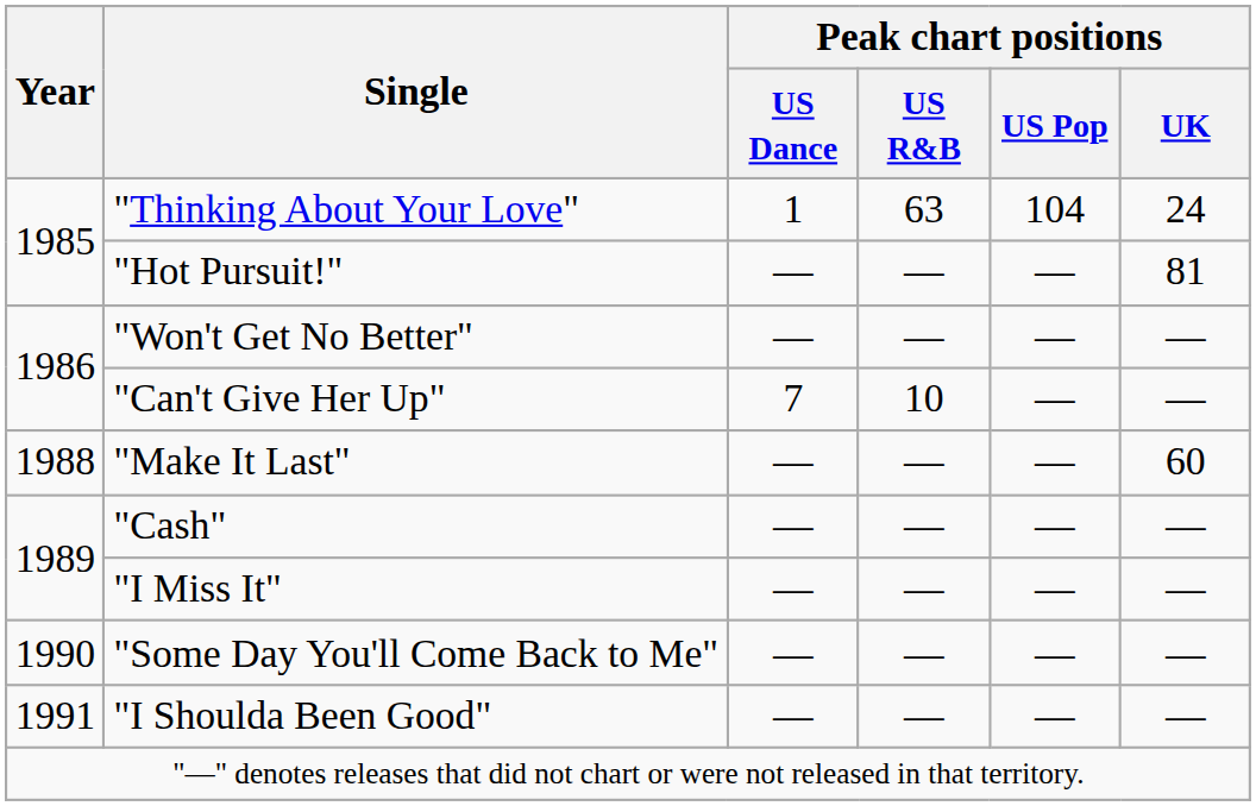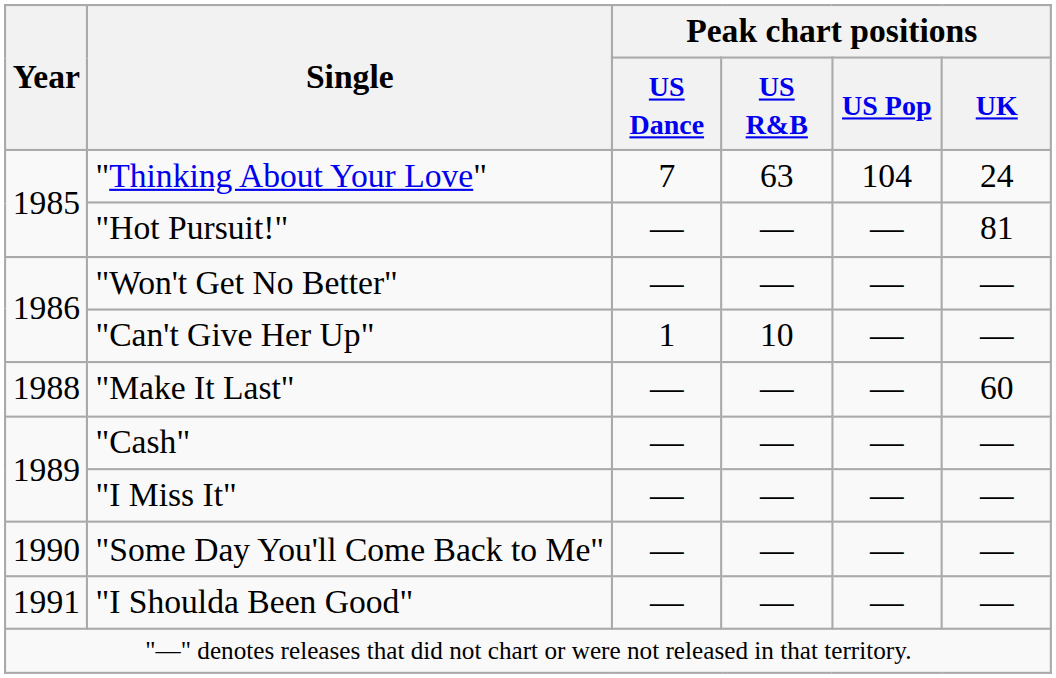 <table class="wikitable">
 <tr>
 <th scope="col" rowspan="2">Year</th>
 <th scope="col" rowspan="2">Single</th>
 <th scope="col" colspan="4">Peak chart positions</th>
 </tr>
 <tr>
 <th width="45"><small><a href='#'>US Dance</a></small><br></th>
 <th width="45"><small><a href='#'>US R&B</a></small><br></th>
 <th width="45"><small><a href='#'>US Pop</a></small><br></th>
 <th width="45"><small><a href='#'>UK</a></small><br></th>
 </tr>
 <tr>
 <td rowspan="2">1985</td>
 <td>"<a href='#'>Thinking About Your Love</a>"</td>
-<td align=center>1</td>
+<td align=center>7</td>
 <td align=center>63</td>
 <td align=center>104</td>
 <td align=center>24</td>
 </tr>
 <tr>
 <td>"Hot Pursuit!"</td>
 <td align=center>―</td>
 <td align=center>―</td>
 <td align=center>―</td>
 <td align=center>81</td>
 </tr>
 <tr>
 <td rowspan="2">1986</td>
 <td>"Won't Get No Better"</td>
 <td align=center>―</td>
 <td align=center>―</td>
 <td align=center>―</td>
 <td align=center>―</td>
 </tr>
 <tr>
 <td>"Can't Give Her Up"</td>
-<td align=center>7</td>
+<td align=center>1</td>
 <td align=center>10</td>
 <td align=center>―</td>
 <td align=center>―</td>
 </tr>
 <tr>
 <td rowspan="1">1988</td>
 <td>"Make It Last"</td>
 <td align=center>―</td>
 <td align=center>―</td>
 <td align=center>―</td>
 <td align=center>60</td>
 </tr>
 <tr>
 <td rowspan="2">1989</td>
 <td>"Cash"</td>
 <td align=center>―</td>
 <td align=center>―</td>
 <td align=center>―</td>
 <td align=center>―</td>
 </tr>
 <tr>
 <td>"I Miss It"</td>
 <td align=center>―</td>
 <td align=center>―</td>
 <td align=center>―</td>
 <td align=center>―</td>
 </tr>
 <tr>
 <td rowspan="1">1990</td>
 <td>"Some Day You'll Come Back to Me"</td>
 <td align=center>―</td>
 <td align=center>―</td>
 <td align=center>―</td>
 <td align=center>―</td>
 </tr>
 <tr>
 <td rowspan="1">1991</td>
 <td>"I Shoulda Been Good"</td>
 <td align=center>―</td>
 <td align=center>―</td>
 <td align=center>―</td>
 <td align=center>―</td>
 </tr>
 <tr>
 <td colspan="6" style="text-align:center; font-size:9pt;">"—" denotes releases that did not chart or were not released in that territory.</td>
 </tr>
 </table>
